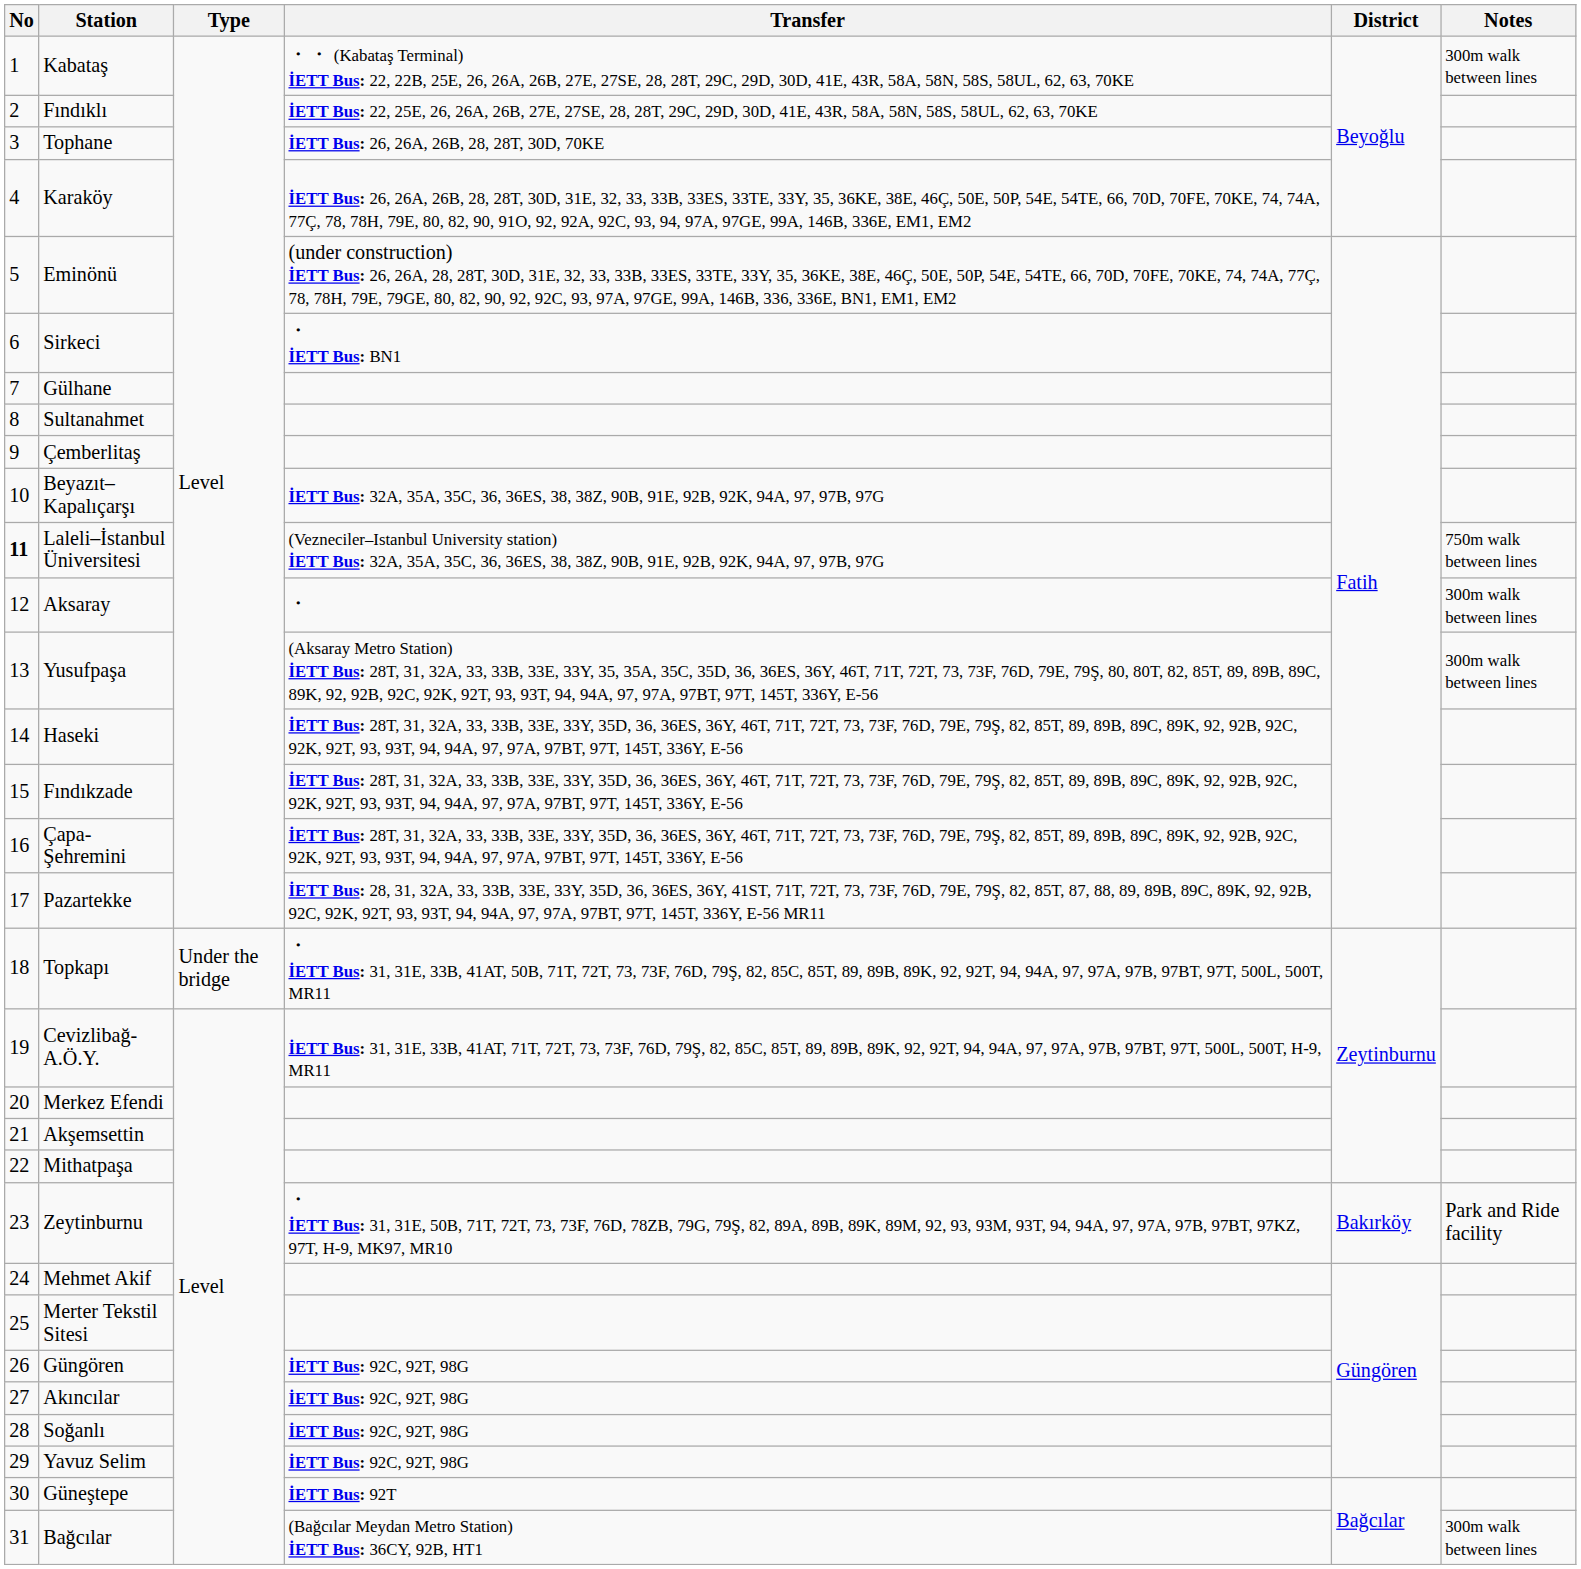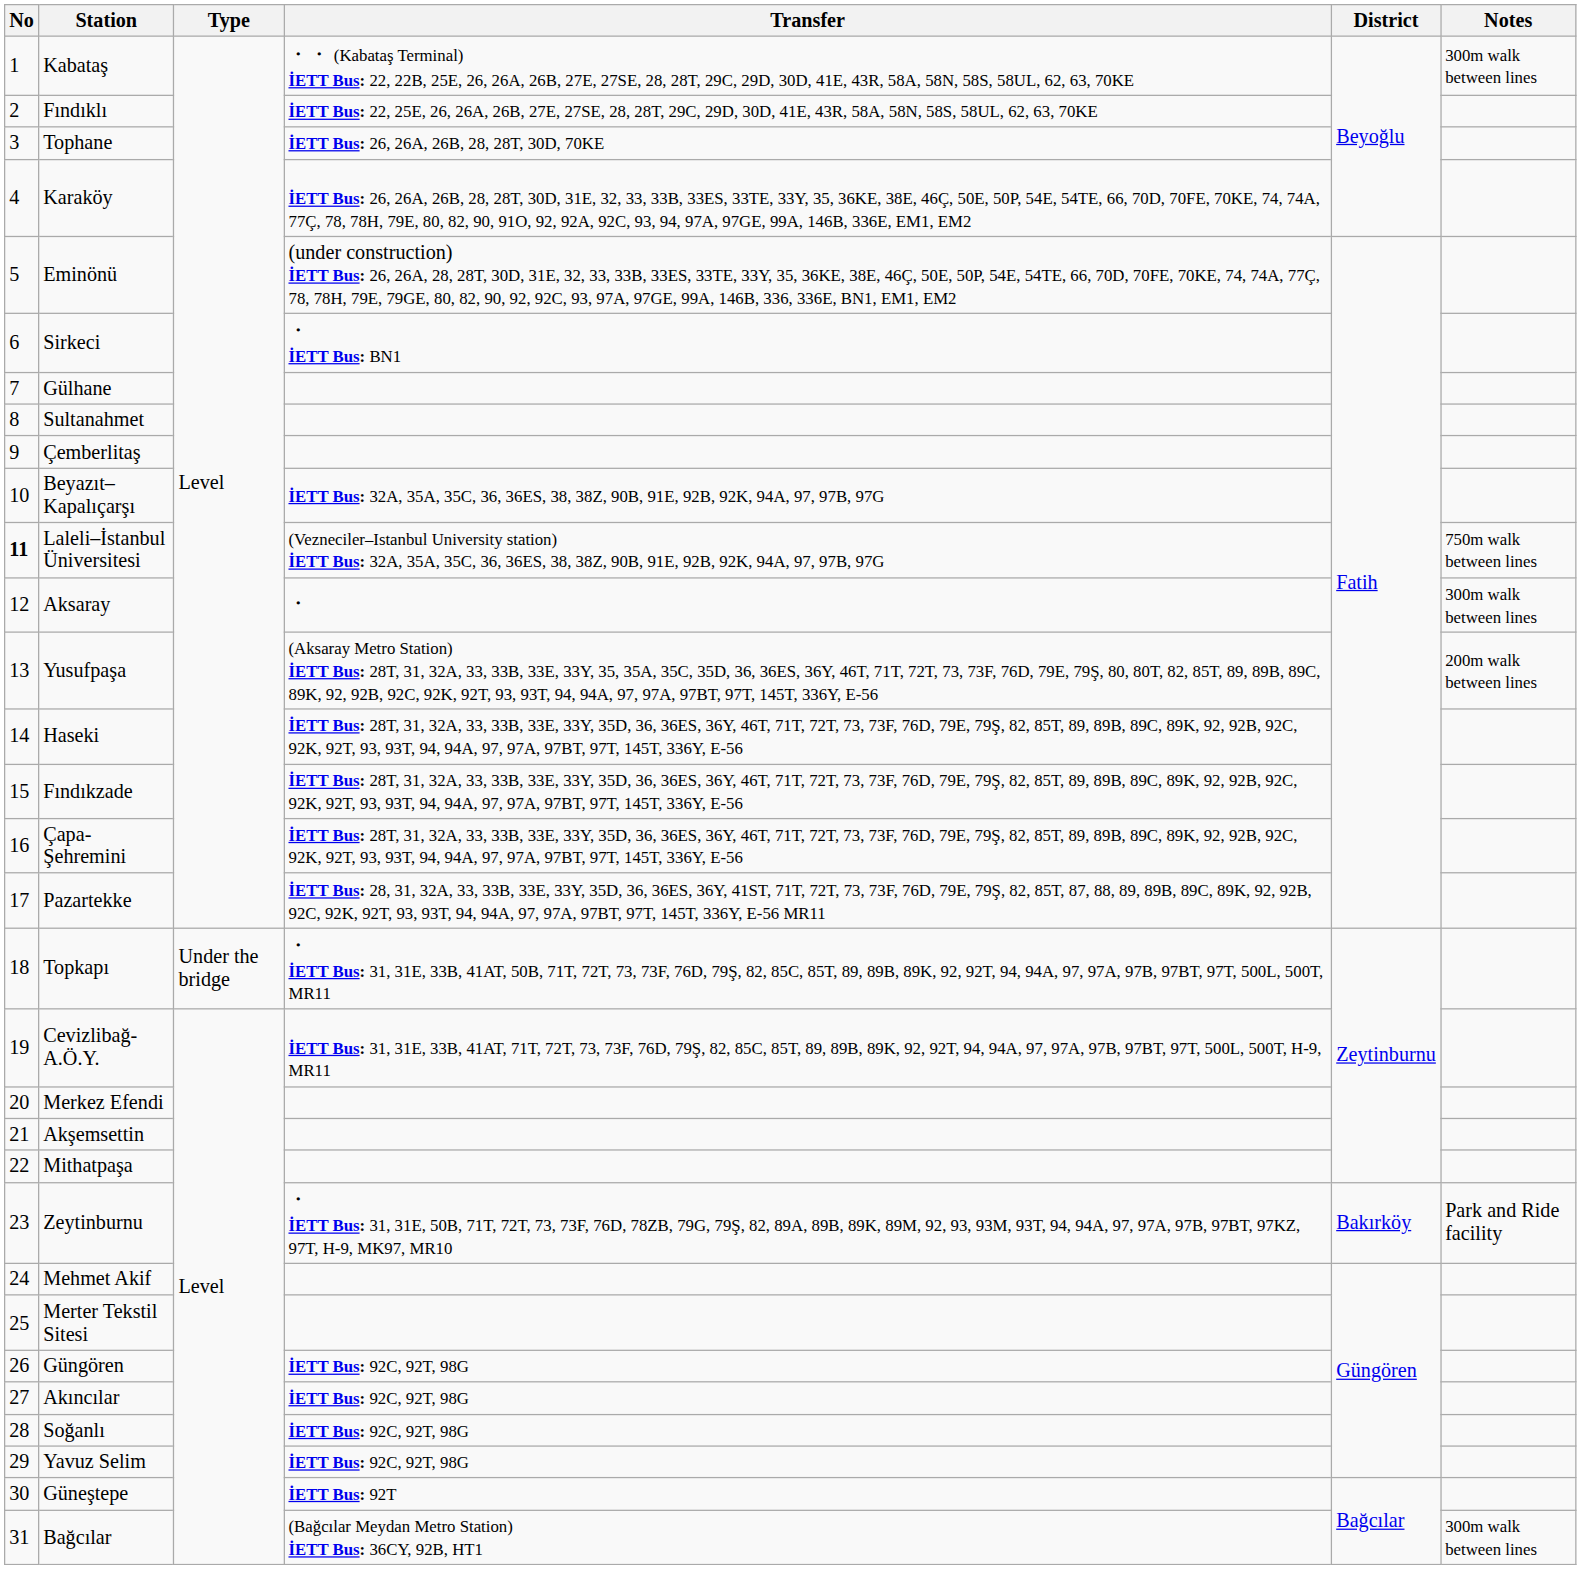 <table class="wikitable">
 <tr>
 <th>No</th>
 <th width=100>Station</th>
 <th>Type</th>
 <th>Transfer</th>
 <th>District</th>
 <th>Notes</th>
 </tr>
 <tr>
 <td>1</td>
 <td>Kabataş</td>
 <td rowspan="17">Level</td>
 <td>・・ <small>(Kabataş Terminal)</small><br><small><strong><a href='#'>İETT Bus</a>:</strong> 22, 22B, 25E, 26, 26A, 26B, 27E, 27SE, 28, 28T, 29C, 29D, 30D, 41E, 43R, 58A, 58N, 58S, 58UL, 62, 63, 70KE</small></td>
 <td rowspan="4"><a href='#'>Beyoğlu</a></td>
 <td><small>300m walk between lines</small></td>
 </tr>
 <tr>
 <td>2</td>
 <td>Fındıklı</td>
 <td><small><strong><a href='#'>İETT Bus</a>:</strong> 22, 25E, 26, 26A, 26B, 27E, 27SE, 28, 28T, 29C, 29D, 30D, 41E, 43R, 58A, 58N, 58S, 58UL, 62, 63, 70KE</small></td>
 <td></td>
 </tr>
 <tr>
 <td>3</td>
 <td>Tophane</td>
 <td><small><strong><a href='#'>İETT Bus</a>:</strong> 26, 26A, 26B, 28, 28T, 30D, 70KE</small></td>
 <td></td>
 </tr>
 <tr>
 <td>4</td>
 <td>Karaköy</td>
 <td><br><small><strong><a href='#'>İETT Bus</a>:</strong> 26, 26A, 26B, 28, 28T, 30D, 31E, 32, 33, 33B, 33ES, 33TE, 33Y, 35, 36KE, 38E, 46Ç, 50E, 50P, 54E, 54TE, 66, 70D, 70FE, 70KE, 74, 74A, 77Ç, 78, 78H, 79E, 80, 82, 90, 91O, 92, 92A, 92C, 93, 94, 97A, 97GE, 99A, 146B, 336E, EM1, EM2</small></td>
 <td></td>
 </tr>
 <tr>
 <td>5</td>
 <td>Eminönü</td>
 <td> (under construction)<br><small><strong><a href='#'>İETT Bus</a>:</strong> 26, 26A, 28, 28T, 30D, 31E, 32, 33, 33B, 33ES, 33TE, 33Y, 35, 36KE, 38E, 46Ç, 50E, 50P, 54E, 54TE, 66, 70D, 70FE, 70KE, 74, 74A, 77Ç, 78, 78H, 79E, 79GE, 80, 82, 90, 92, 92C, 93, 97A, 97GE, 99A, 146B, 336, 336E, BN1, EM1, EM2</small></td>
 <td rowspan="13"><a href='#'>Fatih</a></td>
 <td></td>
 </tr>
 <tr>
 <td>6</td>
 <td>Sirkeci</td>
 <td>・<br><small><strong><a href='#'>İETT Bus</a>:</strong> BN1</small></td>
 <td></td>
 </tr>
 <tr>
 <td>7</td>
 <td>Gülhane</td>
 <td></td>
 <td></td>
 </tr>
 <tr>
 <td>8</td>
 <td>Sultanahmet</td>
 <td></td>
 <td></td>
 </tr>
 <tr>
 <td>9</td>
 <td>Çemberlitaş</td>
 <td></td>
 <td></td>
 </tr>
 <tr>
 <td>10</td>
 <td>Beyazıt–Kapalıçarşı</td>
 <td><small><strong><a href='#'>İETT Bus</a>:</strong> 32A, 35A, 35C, 36, 36ES, 38, 38Z, 90B, 91E, 92B, 92K, 94A, 97, 97B, 97G</small></td>
 <td></td>
 </tr>
 <tr>
 <td><strong>11</strong></td>
 <td>Laleli–İstanbul Üniversitesi</td>
 <td> <small>(Vezneciler–Istanbul University station)</small><br><small><strong><a href='#'>İETT Bus</a>:</strong> 32A, 35A, 35C, 36, 36ES, 38, 38Z, 90B, 91E, 92B, 92K, 94A, 97, 97B, 97G</small></td>
 <td><small>750m walk between lines</small></td>
 </tr>
 <tr>
 <td>12</td>
 <td>Aksaray</td>
 <td>・</td>
 <td><small>300m walk between lines</small></td>
 </tr>
 <tr>
 <td>13</td>
 <td>Yusufpaşa</td>
 <td> <small>(Aksaray Metro Station)</small><br><small><strong><a href='#'>İETT Bus</a>:</strong> 28T, 31, 32A, 33, 33B, 33E, 33Y, 35, 35A, 35C, 35D, 36, 36ES, 36Y, 46T, 71T, 72T, 73, 73F, 76D, 79E, 79Ş, 80, 80T, 82, 85T, 89, 89B, 89C, 89K, 92, 92B, 92C, 92K, 92T, 93, 93T, 94, 94A, 97, 97A, 97BT, 97T, 145T, 336Y, E-56</small></td>
-<td><small>300m walk between lines</small></td>
+<td><small>200m walk between lines</small></td>
 </tr>
 <tr>
 <td>14</td>
 <td>Haseki</td>
 <td><small><strong><a href='#'>İETT Bus</a>:</strong> 28T, 31, 32A, 33, 33B, 33E, 33Y, 35D, 36, 36ES, 36Y, 46T, 71T, 72T, 73, 73F, 76D, 79E, 79Ş, 82, 85T, 89, 89B, 89C, 89K, 92, 92B, 92C, 92K, 92T, 93, 93T, 94, 94A, 97, 97A, 97BT, 97T, 145T, 336Y, E-56</small></td>
 <td></td>
 </tr>
 <tr>
 <td>15</td>
 <td>Fındıkzade</td>
 <td><small><strong><a href='#'>İETT Bus</a>:</strong> 28T, 31, 32A, 33, 33B, 33E, 33Y, 35D, 36, 36ES, 36Y, 46T, 71T, 72T, 73, 73F, 76D, 79E, 79Ş, 82, 85T, 89, 89B, 89C, 89K, 92, 92B, 92C, 92K, 92T, 93, 93T, 94, 94A, 97, 97A, 97BT, 97T, 145T, 336Y, E-56</small></td>
 <td></td>
 </tr>
 <tr>
 <td>16</td>
 <td>Çapa-Şehremini</td>
 <td><small><strong><a href='#'>İETT Bus</a>:</strong> 28T, 31, 32A, 33, 33B, 33E, 33Y, 35D, 36, 36ES, 36Y, 46T, 71T, 72T, 73, 73F, 76D, 79E, 79Ş, 82, 85T, 89, 89B, 89C, 89K, 92, 92B, 92C, 92K, 92T, 93, 93T, 94, 94A, 97, 97A, 97BT, 97T, 145T, 336Y, E-56</small></td>
 <td></td>
 </tr>
 <tr>
 <td>17</td>
 <td>Pazartekke</td>
 <td><small><strong><a href='#'>İETT Bus</a>:</strong> 28, 31, 32A, 33, 33B, 33E, 33Y, 35D, 36, 36ES, 36Y, 41ST, 71T, 72T, 73, 73F, 76D, 79E, 79Ş, 82, 85T, 87, 88, 89, 89B, 89C, 89K, 92, 92B, 92C, 92K, 92T, 93, 93T, 94, 94A, 97, 97A, 97BT, 97T, 145T, 336Y, E-56 MR11</small></td>
 <td></td>
 </tr>
 <tr>
 <td>18</td>
 <td>Topkapı</td>
 <td>Under the bridge</td>
 <td>・<br><small><strong><a href='#'>İETT Bus</a>:</strong> 31, 31E, 33B, 41AT, 50B, 71T, 72T, 73, 73F, 76D, 79Ş, 82, 85C, 85T, 89, 89B, 89K, 92, 92T, 94, 94A, 97, 97A, 97B, 97BT, 97T, 500L, 500T, MR11</small></td>
 <td rowspan="5"><a href='#'>Zeytinburnu</a></td>
 <td></td>
 </tr>
 <tr>
 <td>19</td>
 <td>Cevizlibağ-A.Ö.Y.</td>
 <td rowspan="13">Level</td>
 <td><br><small><strong><a href='#'>İETT Bus</a>:</strong> 31, 31E, 33B, 41AT, 71T, 72T, 73, 73F, 76D, 79Ş, 82, 85C, 85T, 89, 89B, 89K, 92, 92T, 94, 94A, 97, 97A, 97B, 97BT, 97T, 500L, 500T, H-9, MR11</small></td>
 <td></td>
 </tr>
 <tr>
 <td>20</td>
 <td>Merkez Efendi</td>
 <td></td>
 <td></td>
 </tr>
 <tr>
 <td>21</td>
 <td>Akşemsettin</td>
 <td></td>
 <td></td>
 </tr>
 <tr>
 <td>22</td>
 <td>Mithatpaşa</td>
 <td></td>
 <td></td>
 </tr>
 <tr>
 <td>23</td>
 <td>Zeytinburnu</td>
 <td>・<br><small><strong><a href='#'>İETT Bus</a>:</strong> 31, 31E, 50B, 71T, 72T, 73, 73F, 76D, 78ZB, 79G, 79Ş, 82, 89A, 89B, 89K, 89M, 92, 93, 93M, 93T, 94, 94A, 97, 97A, 97B, 97BT, 97KZ, 97T, H-9, MK97, MR10</small></td>
 <td><a href='#'>Bakırköy</a></td>
 <td>Park and Ride facility</td>
 </tr>
 <tr>
 <td>24</td>
 <td>Mehmet Akif</td>
 <td></td>
 <td rowspan="6"><a href='#'>Güngören</a></td>
 <td></td>
 </tr>
 <tr>
 <td>25</td>
 <td>Merter Tekstil Sitesi</td>
 <td></td>
 <td></td>
 </tr>
 <tr>
 <td>26</td>
 <td>Güngören</td>
 <td><small><strong><a href='#'>İETT Bus</a>:</strong> 92C, 92T, 98G</small></td>
 <td></td>
 </tr>
 <tr>
 <td>27</td>
 <td>Akıncılar</td>
 <td><small><strong><a href='#'>İETT Bus</a>:</strong> 92C, 92T, 98G</small></td>
 <td></td>
 </tr>
 <tr>
 <td>28</td>
 <td>Soğanlı</td>
 <td><small><strong><a href='#'>İETT Bus</a>:</strong> 92C, 92T, 98G</small></td>
 <td></td>
 </tr>
 <tr>
 <td>29</td>
 <td>Yavuz Selim</td>
 <td><small><strong><a href='#'>İETT Bus</a>:</strong> 92C, 92T, 98G</small></td>
 <td></td>
 </tr>
 <tr>
 <td>30</td>
 <td>Güneştepe</td>
 <td><small><strong><a href='#'>İETT Bus</a>:</strong> 92T</small></td>
 <td rowspan="2"><a href='#'>Bağcılar</a></td>
 <td></td>
 </tr>
 <tr>
 <td>31</td>
 <td>Bağcılar</td>
 <td> <small>(Bağcılar Meydan Metro Station)</small><br><small><strong><a href='#'>İETT Bus</a>:</strong> 36CY, 92B, HT1</small></td>
 <td><small>300m walk between lines</small></td>
 </tr>
 </table>
